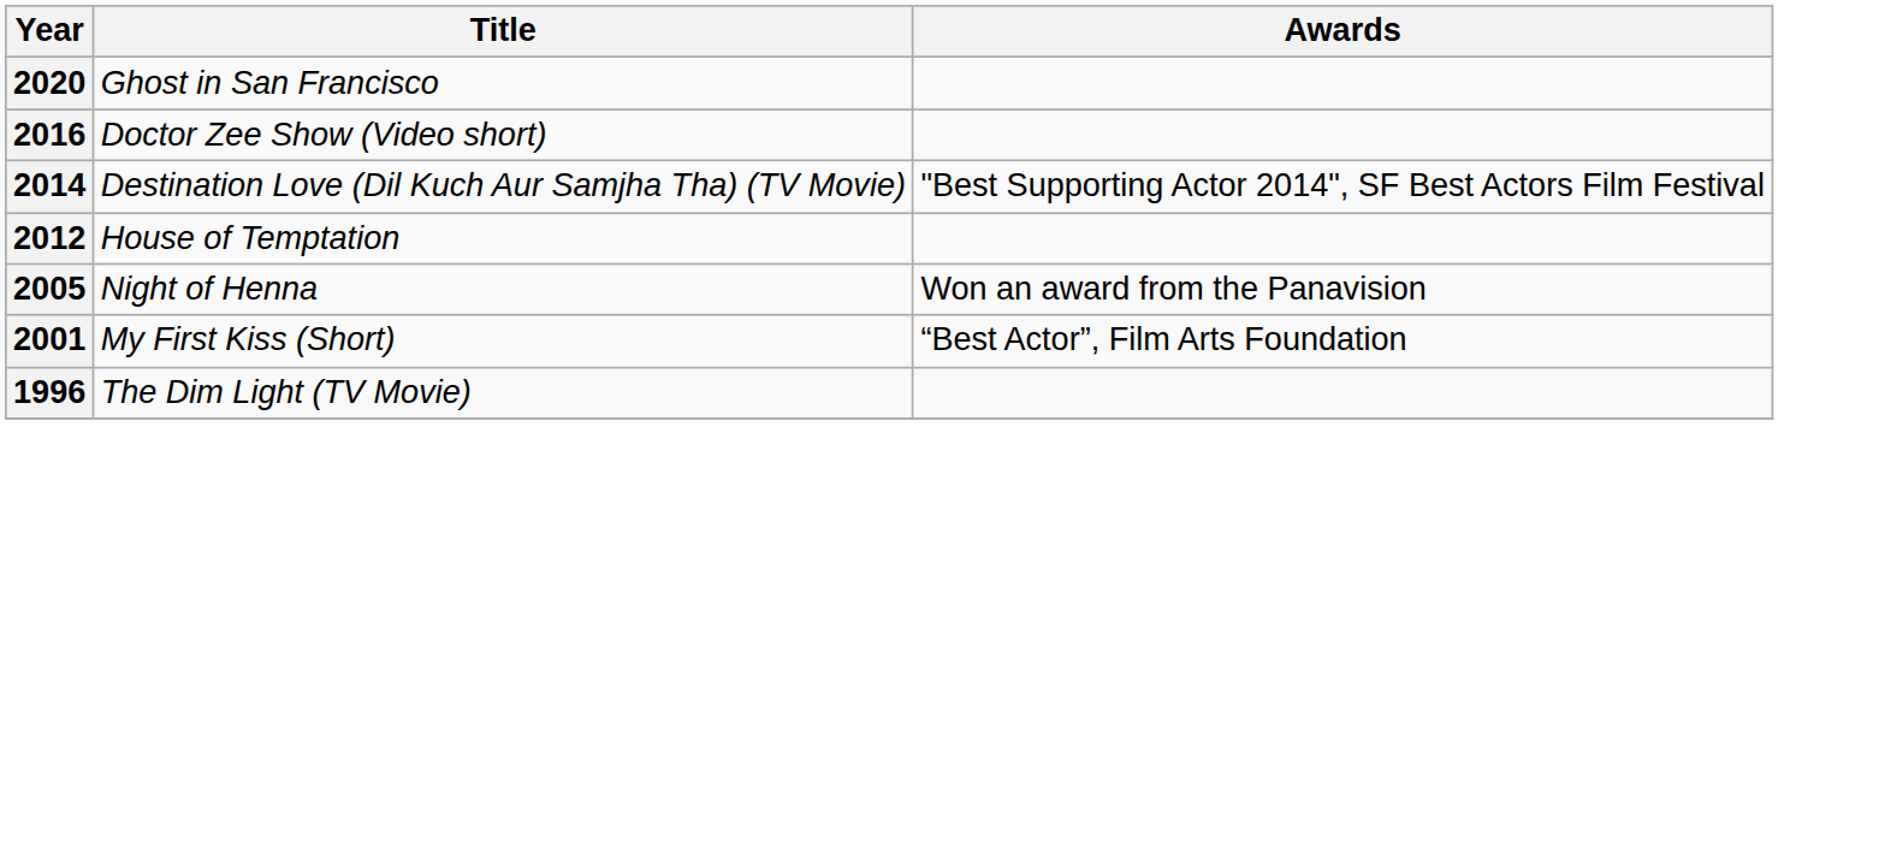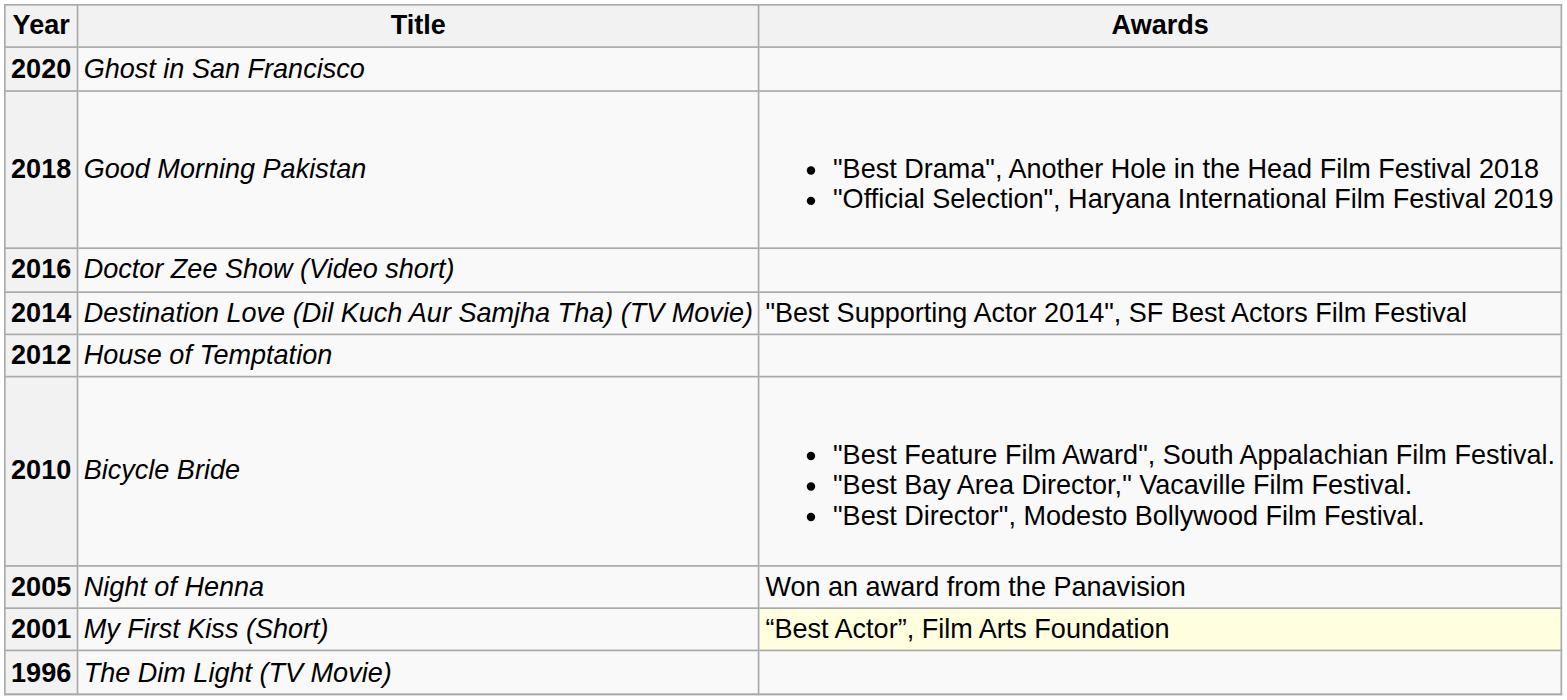 <table class="wikitable plainrowheaders sortable">
 <tr>
 <th scope="col">Year</th>
 <th scope="col">Title</th>
 <th class="unsortable">Awards</th>
 </tr>
 <tr>
 <th scope="row">2020</th>
 <td><em>Ghost in San Francisco</em></td>
 <td></td>
+</tr>
+<tr>
+<th scope="row">2018</th>
+<td><em>Good Morning Pakistan</em></td>
+<td><br><ul><li>"Best Drama", Another Hole in the Head Film Festival 2018 </li><li>"Official Selection", Haryana International Film Festival 2019</li></ul></td>
 </tr>
 <tr>
 <th scope="row">2016</th>
 <td><em>Doctor Zee Show (Video short)</em></td>
 <td></td>
 </tr>
 <tr>
 <th scope="row">2014</th>
 <td><em>Destination Love (Dil Kuch Aur Samjha Tha) (TV Movie)</em></td>
 <td>"Best Supporting Actor 2014", SF Best Actors Film Festival </td>
 </tr>
 <tr>
 <th scope="row">2012</th>
 <td><em>House of Temptation</em></td>
 <td></td>
 </tr>
 <tr>
+<th scope="row">2010</th>
+<td><em>Bicycle Bride</em></td>
+<td><br><ul><li>"Best Feature Film Award", South Appalachian Film Festival.</li><li>"Best Bay Area Director," Vacaville Film Festival.</li><li>"Best Director", Modesto Bollywood Film Festival.</li></ul></td>
+</tr>
+<tr>
 <th scope="row">2005</th>
 <td><em>Night of Henna</em></td>
 <td>Won an award from the Panavision </td>
 </tr>
 <tr>
 <th scope="row">2001</th>
 <td><em>My First Kiss (Short)</em></td>
-<td>“Best Actor”, Film Arts Foundation </td>
+<td style="background: lightyellow;">“Best Actor”, Film Arts Foundation </td>
 </tr>
 <tr>
 <th scope="row">1996</th>
 <td><em>The Dim Light (TV Movie)</em></td>
 <td></td>
 </tr>
 <tr>
 </tr>
 </table>
